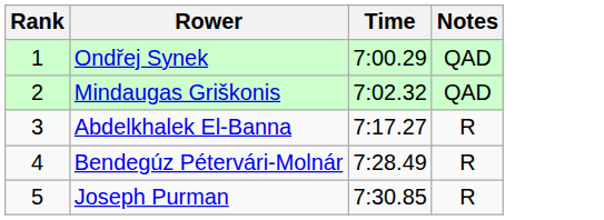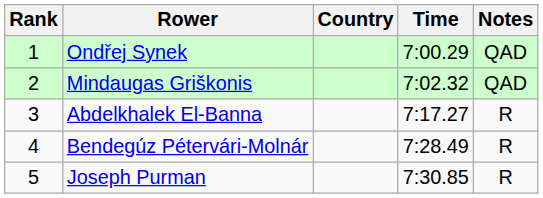 <table class="wikitable" style="text-align:center">
 <tr>
 <th>Rank</th>
 <th>Rower</th>
+<th>Country</th>
 <th>Time</th>
 <th>Notes</th>
 </tr>
 <tr bgcolor=ccffcc>
 <td>1</td>
 <td align="left"><a href='#'>Ondřej Synek</a></td>
+<td align="left"></td>
 <td>7:00.29</td>
 <td>QAD</td>
 </tr>
 <tr bgcolor=ccffcc>
 <td>2</td>
 <td align="left"><a href='#'>Mindaugas Griškonis</a></td>
+<td align="left"></td>
 <td>7:02.32</td>
 <td>QAD</td>
 </tr>
 <tr>
 <td>3</td>
 <td align="left"><a href='#'>Abdelkhalek El-Banna</a></td>
+<td align="left"></td>
 <td>7:17.27</td>
 <td>R</td>
 </tr>
 <tr>
 <td>4</td>
 <td align="left"><a href='#'>Bendegúz Pétervári-Molnár</a></td>
+<td align="left"></td>
 <td>7:28.49</td>
 <td>R</td>
 </tr>
 <tr>
 <td>5</td>
 <td align="left"><a href='#'>Joseph Purman</a></td>
+<td align="left"></td>
 <td>7:30.85</td>
 <td>R</td>
 </tr>
 </table>
